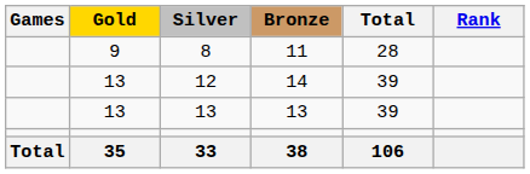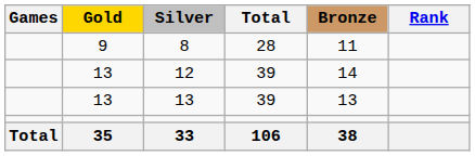 <table class="wikitable" style="text-align:center; font-size:90%;">
 <tr>
 <th>Games</th>
 <td style="background:gold; width:4.5em; font-weight:bold;">Gold</td>
 <td style="background:silver; width:4.5em; font-weight:bold;">Silver</td>
+<th style="width:4.5em; font-weight:bold;">Total</th>
 <td style="background:#cc9966; width:4.5em; font-weight:bold;">Bronze</td>
-<th style="width:4.5em; font-weight:bold;">Total</th>
 <th style="width:4.5em; font-weight:bold;"><a href='#'>Rank</a></th>
 </tr>
 <tr>
 <td align=left></td>
 <td>9</td>
 <td>8</td>
+<td>28</td>
 <td>11</td>
-<td>28</td>
 <td></td>
 </tr>
 <tr>
 <td align=left></td>
 <td>13</td>
 <td>12</td>
+<td>39</td>
 <td>14</td>
-<td>39</td>
 <td></td>
 </tr>
 <tr>
 <td align=left></td>
 <td>13</td>
 <td>13</td>
+<td>39</td>
 <td>13</td>
-<td>39</td>
 <td></td>
 </tr>
 <tr>
 <td align=left></td>
 <td></td>
 <td></td>
 <td></td>
 <td></td>
 <td></td>
 </tr>
 <tr>
 <th>Total</th>
 <th>35</th>
 <th>33</th>
+<th>106</th>
 <th>38</th>
-<th>106</th>
 <th></th>
 </tr>
 </table>
